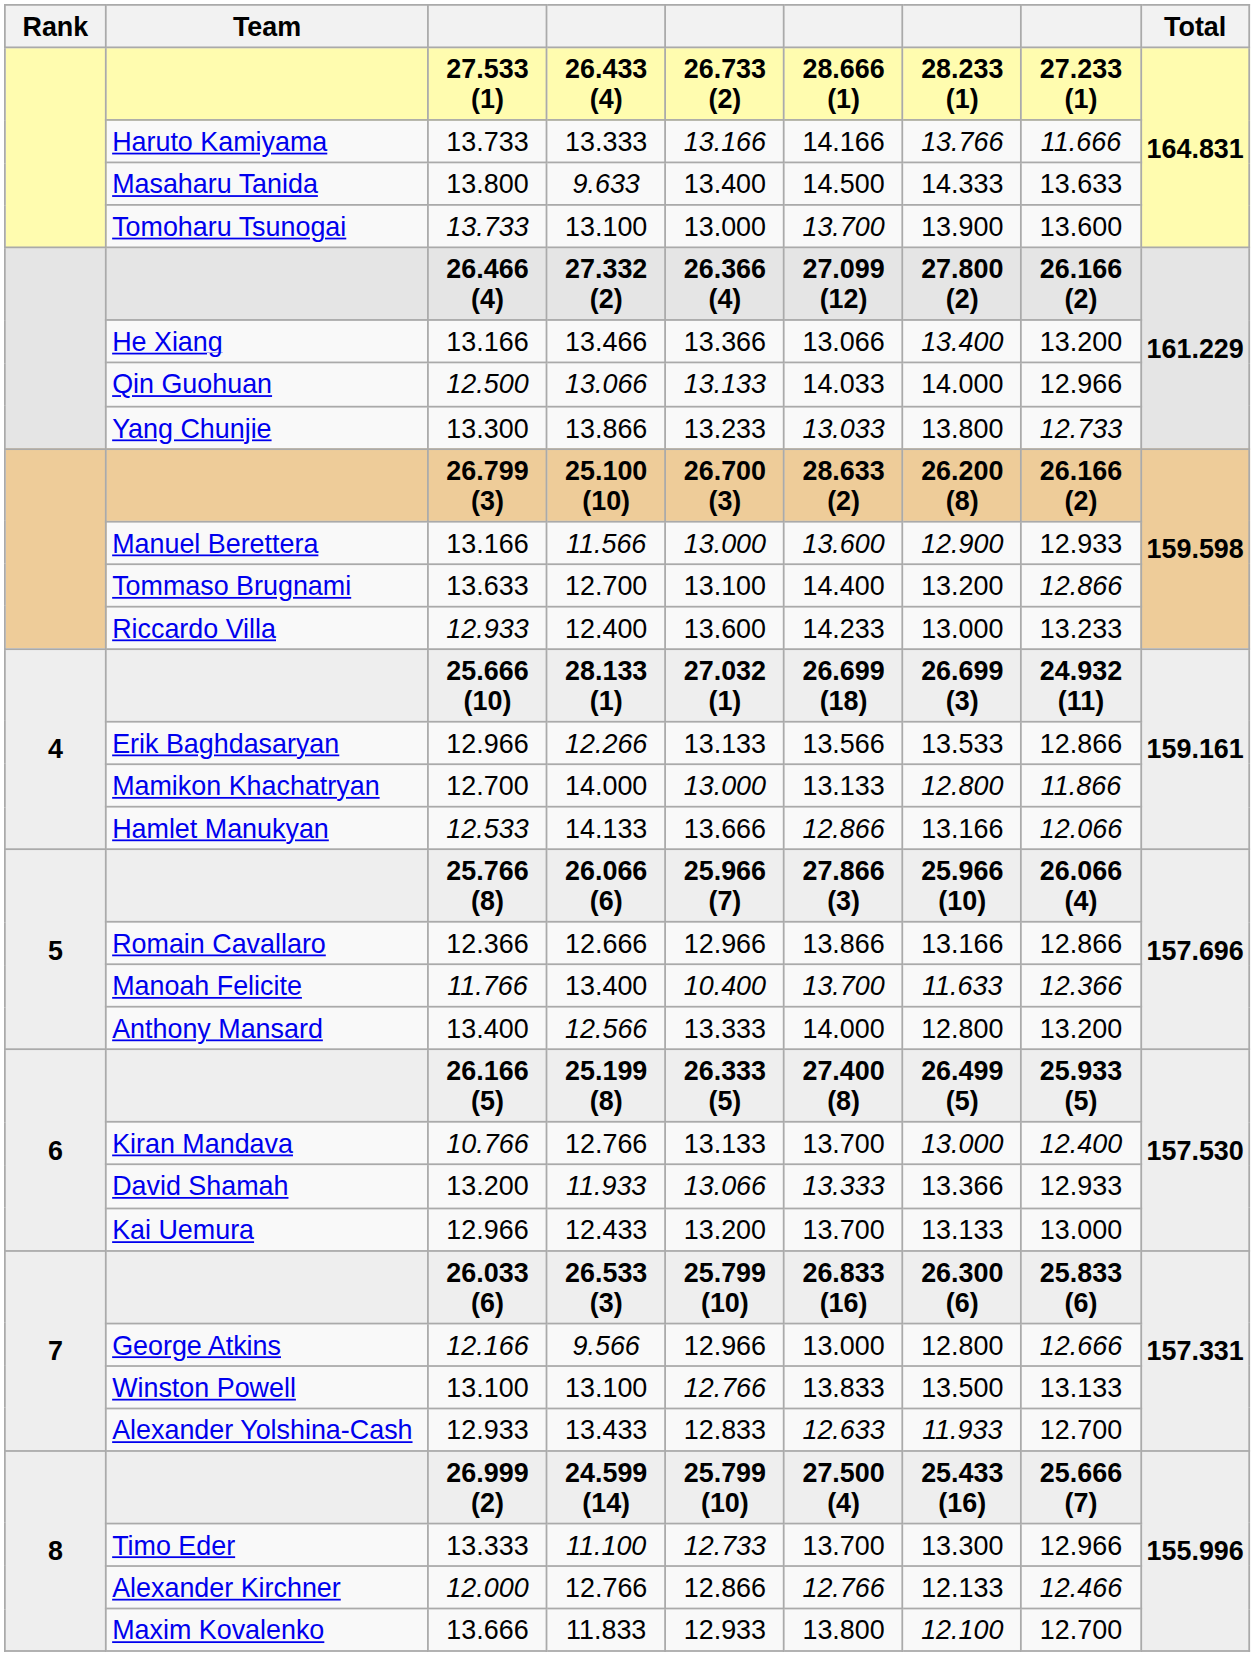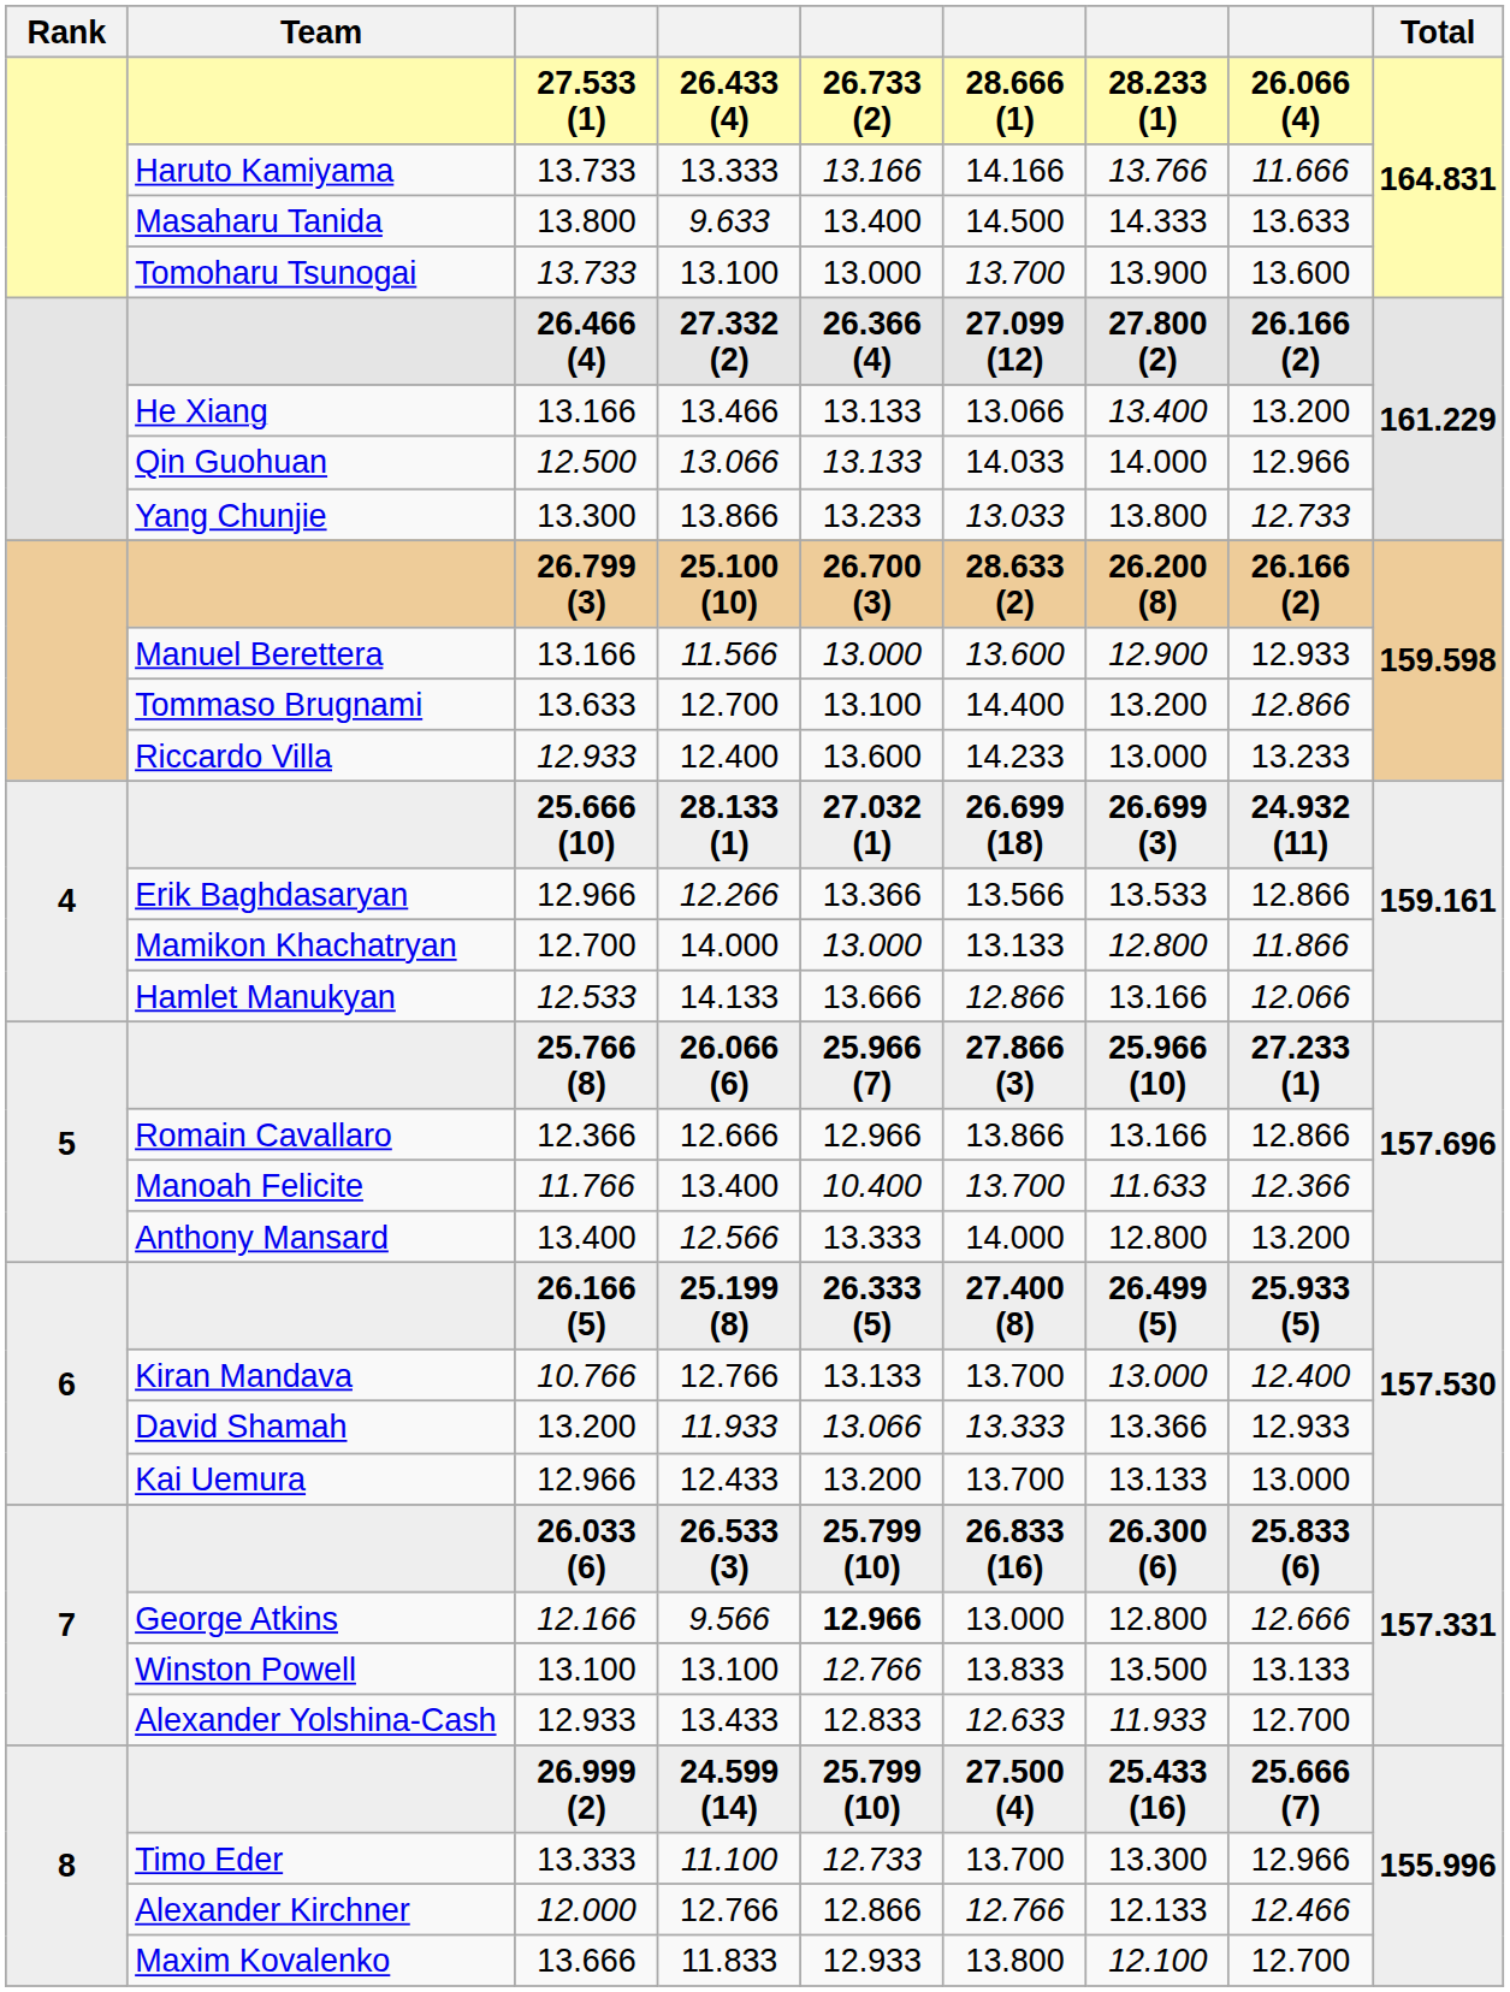 <table style="text-align:center; font-size:95%" class="wikitable sortable">
 <tr>
 <th scope="col" style="width:50px;">Rank</th>
 <th scope="col" style="width:175px;">Team</th>
 <th scope="col" style="width:60px;"></th>
 <th scope="col" style="width:60px;"></th>
 <th scope="col" style="width:60px;"></th>
 <th scope="col" style="width:60px;"></th>
 <th scope="col" style="width:60px;"></th>
 <th scope="col" style="width:60px;"></th>
 <th>Total</th>
 </tr>
 <tr style="background:#fffcaf;">
 <td rowspan="4"><strong></strong></td>
 <td style="text-align:left;"></td>
 <td><strong>27.533 (1)</strong></td>
 <td><strong>26.433 (4)</strong></td>
 <td><strong>26.733 (2)</strong></td>
 <td><strong>28.666 (1)</strong></td>
 <td><strong>28.233 (1)</strong></td>
-<td><strong>27.233 (1)</strong></td>
+<td><strong>26.066 (4)</strong></td>
 <td rowspan="4"><strong>164.831</strong></td>
 </tr>
 <tr>
 <td style="text-align:left;"><a href='#'>Haruto Kamiyama</a></td>
 <td>13.733</td>
 <td>13.333</td>
 <td><em>13.166</em></td>
 <td>14.166</td>
 <td><em>13.766</em></td>
 <td><em>11.666</em></td>
 </tr>
 <tr>
 <td style="text-align:left;"><a href='#'>Masaharu Tanida</a></td>
 <td>13.800</td>
 <td><em>9.633</em></td>
 <td>13.400</td>
 <td>14.500</td>
 <td>14.333</td>
 <td>13.633</td>
 </tr>
 <tr>
 <td style="text-align:left;"><a href='#'>Tomoharu Tsunogai</a></td>
 <td><em>13.733</em></td>
 <td>13.100</td>
 <td>13.000</td>
 <td><em>13.700</em></td>
 <td>13.900</td>
 <td>13.600</td>
 </tr>
 <tr style="background:#e5e5e5;">
 <td rowspan="4"><strong></strong></td>
 <td style="text-align:left;"></td>
 <td><strong>26.466 (4)</strong></td>
 <td><strong>27.332 (2)</strong></td>
 <td><strong>26.366 (4)</strong></td>
 <td><strong>27.099 (12)</strong></td>
 <td><strong>27.800 (2)</strong></td>
 <td><strong>26.166 (2)</strong></td>
 <td rowspan="4"><strong>161.229</strong></td>
 </tr>
 <tr>
 <td style="text-align:left;"><a href='#'>He Xiang</a></td>
 <td>13.166</td>
 <td>13.466</td>
-<td>13.366</td>
+<td>13.133</td>
 <td>13.066</td>
 <td><em>13.400</em></td>
 <td>13.200</td>
 </tr>
 <tr>
 <td style="text-align:left;"><a href='#'>Qin Guohuan</a></td>
 <td><em>12.500</em></td>
 <td><em>13.066</em></td>
 <td><em>13.133</em></td>
 <td>14.033</td>
 <td>14.000</td>
 <td>12.966</td>
 </tr>
 <tr>
 <td style="text-align:left;"><a href='#'>Yang Chunjie</a></td>
 <td>13.300</td>
 <td>13.866</td>
 <td>13.233</td>
 <td><em>13.033</em></td>
 <td>13.800</td>
 <td><em>12.733</em></td>
 </tr>
 <tr style="background:#ec9;">
 <td rowspan="4"><strong></strong></td>
 <td style="text-align:left;"></td>
 <td><strong>26.799 (3)</strong></td>
 <td><strong>25.100 (10)</strong></td>
 <td><strong>26.700 (3)</strong></td>
 <td><strong>28.633 (2)</strong></td>
 <td><strong>26.200 (8)</strong></td>
 <td><strong>26.166 (2)</strong></td>
 <td rowspan="4"><strong>159.598</strong></td>
 </tr>
 <tr>
 <td style="text-align:left;"><a href='#'>Manuel Berettera</a></td>
 <td>13.166</td>
 <td><em>11.566</em></td>
 <td><em>13.000</em></td>
 <td><em>13.600</em></td>
 <td><em>12.900</em></td>
 <td>12.933</td>
 </tr>
 <tr>
 <td style="text-align:left;"><a href='#'>Tommaso Brugnami</a></td>
 <td>13.633</td>
 <td>12.700</td>
 <td>13.100</td>
 <td>14.400</td>
 <td>13.200</td>
 <td><em>12.866</em></td>
 </tr>
 <tr>
 <td style="text-align:left;"><a href='#'>Riccardo Villa</a></td>
 <td><em>12.933</em></td>
 <td>12.400</td>
 <td>13.600</td>
 <td>14.233</td>
 <td>13.000</td>
 <td>13.233</td>
 </tr>
 <tr style="background:#eee;">
 <td rowspan="4"><strong>4</strong></td>
 <td style="text-align:left;"></td>
 <td><strong>25.666 (10)</strong></td>
 <td><strong>28.133 (1)</strong></td>
 <td><strong>27.032 (1)</strong></td>
 <td><strong>26.699 (18)</strong></td>
 <td><strong>26.699 (3)</strong></td>
 <td><strong>24.932 (11)</strong></td>
 <td rowspan="4"><strong>159.161</strong></td>
 </tr>
 <tr>
 <td style="text-align:left;"><a href='#'>Erik Baghdasaryan</a></td>
 <td>12.966</td>
 <td><em>12.266</em></td>
-<td>13.133</td>
+<td>13.366</td>
 <td>13.566</td>
 <td>13.533</td>
 <td>12.866</td>
 </tr>
 <tr>
 <td style="text-align:left;"><a href='#'>Mamikon Khachatryan</a></td>
 <td>12.700</td>
 <td>14.000</td>
 <td><em>13.000</em></td>
 <td>13.133</td>
 <td><em>12.800</em></td>
 <td><em>11.866</em></td>
 </tr>
 <tr>
 <td style="text-align:left;"><a href='#'>Hamlet Manukyan</a></td>
 <td><em>12.533</em></td>
 <td>14.133</td>
 <td>13.666</td>
 <td><em>12.866</em></td>
 <td>13.166</td>
 <td><em>12.066</em></td>
 </tr>
 <tr style="background:#eee;">
 <td rowspan="4"><strong>5</strong></td>
 <td style="text-align:left;"></td>
 <td><strong>25.766 (8)</strong></td>
 <td><strong>26.066 (6)</strong></td>
 <td><strong>25.966 (7)</strong></td>
 <td><strong>27.866 (3)</strong></td>
 <td><strong>25.966 (10)</strong></td>
-<td><strong>26.066 (4)</strong></td>
+<td><strong>27.233 (1)</strong></td>
 <td rowspan="4"><strong>157.696</strong></td>
 </tr>
 <tr>
 <td style="text-align:left;"><a href='#'>Romain Cavallaro</a></td>
 <td>12.366</td>
 <td>12.666</td>
 <td>12.966</td>
 <td>13.866</td>
 <td>13.166</td>
 <td>12.866</td>
 </tr>
 <tr>
 <td style="text-align:left;"><a href='#'>Manoah Felicite</a></td>
 <td><em>11.766</em></td>
 <td>13.400</td>
 <td><em>10.400</em></td>
 <td><em>13.700</em></td>
 <td><em>11.633</em></td>
 <td><em>12.366</em></td>
 </tr>
 <tr>
 <td style="text-align:left;"><a href='#'>Anthony Mansard</a></td>
 <td>13.400</td>
 <td><em>12.566</em></td>
 <td>13.333</td>
 <td>14.000</td>
 <td>12.800</td>
 <td>13.200</td>
 </tr>
 <tr style="background:#eee;">
 <td rowspan="4"><strong>6</strong></td>
 <td style="text-align:left;"></td>
 <td><strong>26.166 (5)</strong></td>
 <td><strong>25.199 (8)</strong></td>
 <td><strong>26.333 (5)</strong></td>
 <td><strong>27.400 (8)</strong></td>
 <td><strong>26.499 (5)</strong></td>
 <td><strong>25.933 (5)</strong></td>
 <td rowspan="4"><strong>157.530</strong></td>
 </tr>
 <tr>
 <td style="text-align:left;"><a href='#'>Kiran Mandava</a></td>
 <td><em>10.766</em></td>
 <td>12.766</td>
 <td>13.133</td>
 <td>13.700</td>
 <td><em>13.000</em></td>
 <td><em>12.400</em></td>
 </tr>
 <tr>
 <td style="text-align:left;"><a href='#'>David Shamah</a></td>
 <td>13.200</td>
 <td><em>11.933</em></td>
 <td><em>13.066</em></td>
 <td><em>13.333</em></td>
 <td>13.366</td>
 <td>12.933</td>
 </tr>
 <tr>
 <td style="text-align:left;"><a href='#'>Kai Uemura</a></td>
 <td>12.966</td>
 <td>12.433</td>
 <td>13.200</td>
 <td>13.700</td>
 <td>13.133</td>
 <td>13.000</td>
 </tr>
 <tr style="background:#eee;">
 <td rowspan="4"><strong>7</strong></td>
 <td style="text-align:left;"></td>
 <td><strong>26.033 (6)</strong></td>
 <td><strong>26.533 (3)</strong></td>
 <td><strong>25.799 (10)</strong></td>
 <td><strong>26.833 (16)</strong></td>
 <td><strong>26.300 (6)</strong></td>
 <td><strong>25.833 (6)</strong></td>
 <td rowspan="4"><strong>157.331</strong></td>
 </tr>
 <tr>
 <td style="text-align:left;"><a href='#'>George Atkins</a></td>
 <td><em>12.166</em></td>
 <td><em>9.566</em></td>
-<td>12.966</td>
+<td><strong>12.966</strong></td>
 <td>13.000</td>
 <td>12.800</td>
 <td><em>12.666</em></td>
 </tr>
 <tr>
 <td style="text-align:left;"><a href='#'>Winston Powell</a></td>
 <td>13.100</td>
 <td>13.100</td>
 <td><em>12.766</em></td>
 <td>13.833</td>
 <td>13.500</td>
 <td>13.133</td>
 </tr>
 <tr>
 <td style="text-align:left;"><a href='#'>Alexander Yolshina-Cash</a></td>
 <td>12.933</td>
 <td>13.433</td>
 <td>12.833</td>
 <td><em>12.633</em></td>
 <td><em>11.933</em></td>
 <td>12.700</td>
 </tr>
 <tr style="background:#eee;">
 <td rowspan="4"><strong>8</strong></td>
 <td style="text-align:left;"></td>
 <td><strong>26.999 (2)</strong></td>
 <td><strong>24.599 (14)</strong></td>
 <td><strong>25.799 (10)</strong></td>
 <td><strong>27.500 (4)</strong></td>
 <td><strong>25.433 (16)</strong></td>
 <td><strong>25.666 (7)</strong></td>
 <td rowspan="4"><strong>155.996</strong></td>
 </tr>
 <tr>
 <td style="text-align:left;"><a href='#'>Timo Eder</a></td>
 <td>13.333</td>
 <td><em>11.100</em></td>
 <td><em>12.733</em></td>
 <td>13.700</td>
 <td>13.300</td>
 <td>12.966</td>
 </tr>
 <tr>
 <td style="text-align:left;"><a href='#'>Alexander Kirchner</a></td>
 <td><em>12.000</em></td>
 <td>12.766</td>
 <td>12.866</td>
 <td><em>12.766</em></td>
 <td>12.133</td>
 <td><em>12.466</em></td>
 </tr>
 <tr>
 <td style="text-align:left;"><a href='#'>Maxim Kovalenko</a></td>
 <td>13.666</td>
 <td>11.833</td>
 <td>12.933</td>
 <td>13.800</td>
 <td><em>12.100</em></td>
 <td>12.700</td>
 </tr>
 </table>
